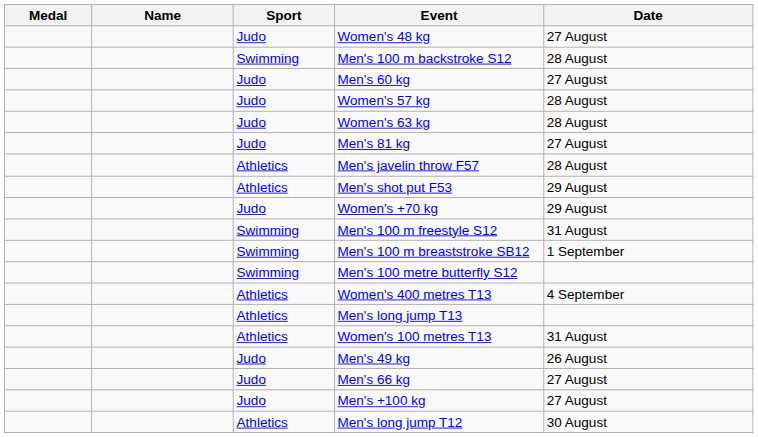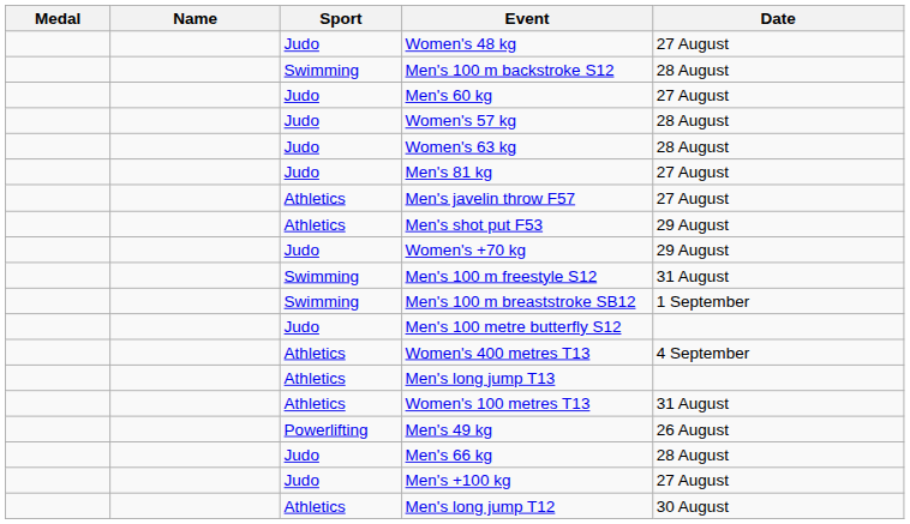 <table class="wikitable sortable" style="font-size:95%">
 <tr>
 <th style="width:6em">Medal</th>
 <th style="width:10em">Name</th>
 <th style="width:7em">Sport</th>
 <th style="width:15em">Event</th>
 <th style="width:15em">Date</th>
 </tr>
 <tr>
 <td></td>
 <td></td>
 <td><a href='#'>Judo</a></td>
 <td><a href='#'>Women's 48 kg</a></td>
 <td>27 August</td>
 </tr>
 <tr>
 <td></td>
 <td></td>
 <td><a href='#'>Swimming</a></td>
 <td><a href='#'>Men's 100 m backstroke S12</a></td>
 <td>28 August</td>
 </tr>
 <tr>
 <td></td>
 <td></td>
 <td><a href='#'>Judo</a></td>
 <td><a href='#'>Men's 60 kg</a></td>
 <td>27 August</td>
 </tr>
 <tr>
 <td></td>
 <td></td>
 <td><a href='#'>Judo</a></td>
 <td><a href='#'>Women's 57 kg</a></td>
 <td>28 August</td>
 </tr>
 <tr>
 <td></td>
 <td></td>
 <td><a href='#'>Judo</a></td>
 <td><a href='#'>Women's 63 kg</a></td>
 <td>28 August</td>
 </tr>
 <tr>
 <td></td>
 <td></td>
 <td><a href='#'>Judo</a></td>
 <td><a href='#'>Men's 81 kg</a></td>
 <td>27 August</td>
 </tr>
 <tr>
 <td></td>
 <td></td>
 <td><a href='#'>Athletics</a></td>
 <td><a href='#'>Men's javelin throw F57</a></td>
-<td>28 August</td>
+<td>27 August</td>
 </tr>
 <tr>
 <td></td>
 <td></td>
 <td><a href='#'>Athletics</a></td>
 <td><a href='#'>Men's shot put F53</a></td>
 <td>29 August</td>
 </tr>
 <tr>
 <td></td>
 <td></td>
 <td><a href='#'>Judo</a></td>
 <td><a href='#'>Women's +70 kg</a></td>
 <td>29 August</td>
 </tr>
 <tr>
 <td></td>
 <td></td>
 <td><a href='#'>Swimming</a></td>
 <td><a href='#'>Men's 100 m freestyle S12</a></td>
 <td>31 August</td>
 </tr>
 <tr>
 <td></td>
 <td></td>
 <td><a href='#'>Swimming</a></td>
 <td><a href='#'>Men's 100 m breaststroke SB12</a></td>
 <td>1 September</td>
 </tr>
 <tr>
 <td></td>
 <td></td>
-<td><a href='#'>Swimming</a></td>
+<td><a href='#'>Judo</a></td>
 <td><a href='#'>Men's 100 metre butterfly S12</a></td>
 <td></td>
 </tr>
 <tr>
 <td></td>
 <td></td>
 <td><a href='#'>Athletics</a></td>
 <td><a href='#'>Women's 400 metres T13</a></td>
 <td>4 September</td>
 </tr>
 <tr>
 <td></td>
 <td></td>
 <td><a href='#'>Athletics</a></td>
 <td><a href='#'>Men's long jump T13</a></td>
 <td></td>
 </tr>
 <tr>
 <td></td>
 <td></td>
 <td><a href='#'>Athletics</a></td>
 <td><a href='#'>Women's 100 metres T13</a></td>
 <td>31 August</td>
 </tr>
 <tr>
 <td></td>
 <td></td>
-<td><a href='#'>Judo</a></td>
+<td><a href='#'>Powerlifting</a></td>
 <td><a href='#'>Men's 49 kg</a></td>
 <td>26 August</td>
 </tr>
 <tr>
 <td></td>
 <td></td>
 <td><a href='#'>Judo</a></td>
 <td><a href='#'>Men's 66 kg</a></td>
-<td>27 August</td>
+<td>28 August</td>
 </tr>
 <tr>
 <td></td>
 <td></td>
 <td><a href='#'>Judo</a></td>
 <td><a href='#'>Men's +100 kg</a></td>
 <td>27 August</td>
 </tr>
 <tr>
 <td></td>
 <td></td>
 <td><a href='#'>Athletics</a></td>
 <td><a href='#'>Men's long jump T12</a></td>
 <td>30 August</td>
 </tr>
 </table>
